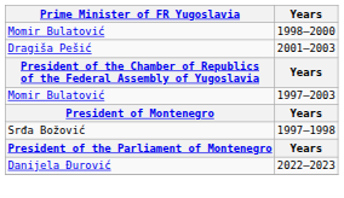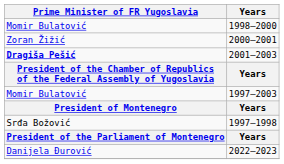 <table class=wikitable>
 <tr>
 <th><a href='#'>Prime Minister of FR Yugoslavia</a></th>
 <th>Years</th>
 </tr>
 <tr>
 <td><a href='#'>Momir Bulatović</a></td>
 <td>1998–2000</td>
 </tr>
 <tr>
-<td><a href='#'>Dragiša Pešić</a></td>
+<td><a href='#'>Zoran Žižić</a></td>
+<td>2000–2001</td>
+</tr>
+<tr>
+<td><strong><a href='#'>Dragiša Pešić</a></strong></td>
 <td>2001–2003</td>
 </tr>
 <tr>
 <th><a href='#'>President of the Chamber of Republics<br>of the Federal Assembly of Yugoslavia</a></th>
 <th>Years</th>
 </tr>
 <tr>
 <td><a href='#'>Momir Bulatović</a></td>
 <td>1997–2003</td>
 </tr>
 <tr>
 <th><a href='#'>President of Montenegro</a></th>
 <th>Years</th>
 </tr>
 <tr>
 <td>Srđa Božović</td>
 <td>1997–1998</td>
 </tr>
 <tr>
 <th><a href='#'>President of the Parliament of Montenegro</a></th>
 <th>Years</th>
 </tr>
 <tr>
 <td><a href='#'>Danijela Đurović</a></td>
 <td>2022–2023</td>
 </tr>
 <tr>
 </tr>
 </table>
